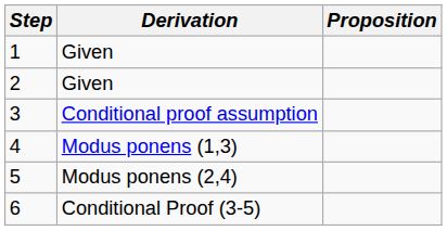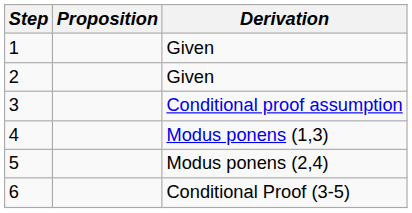 <table class="wikitable">
 <tr>
 <th><em>Step</em></th>
+<th><em>Proposition</em></th>
 <th><em>Derivation</em></th>
-<th><em>Proposition</em></th>
 </tr>
 <tr>
 <td>1</td>
+<td></td>
 <td>Given</td>
-<td></td>
 </tr>
 <tr>
 <td>2</td>
+<td></td>
 <td>Given</td>
-<td></td>
 </tr>
 <tr>
 <td>3</td>
+<td></td>
 <td><a href='#'>Conditional proof assumption</a></td>
-<td></td>
 </tr>
 <tr>
 <td>4</td>
+<td></td>
 <td><a href='#'>Modus ponens</a> (1,3)</td>
-<td></td>
 </tr>
 <tr>
 <td>5</td>
+<td></td>
 <td>Modus ponens (2,4)</td>
-<td></td>
 </tr>
 <tr>
 <td>6</td>
+<td></td>
 <td>Conditional Proof (3-5)</td>
-<td></td>
 </tr>
 </table>
